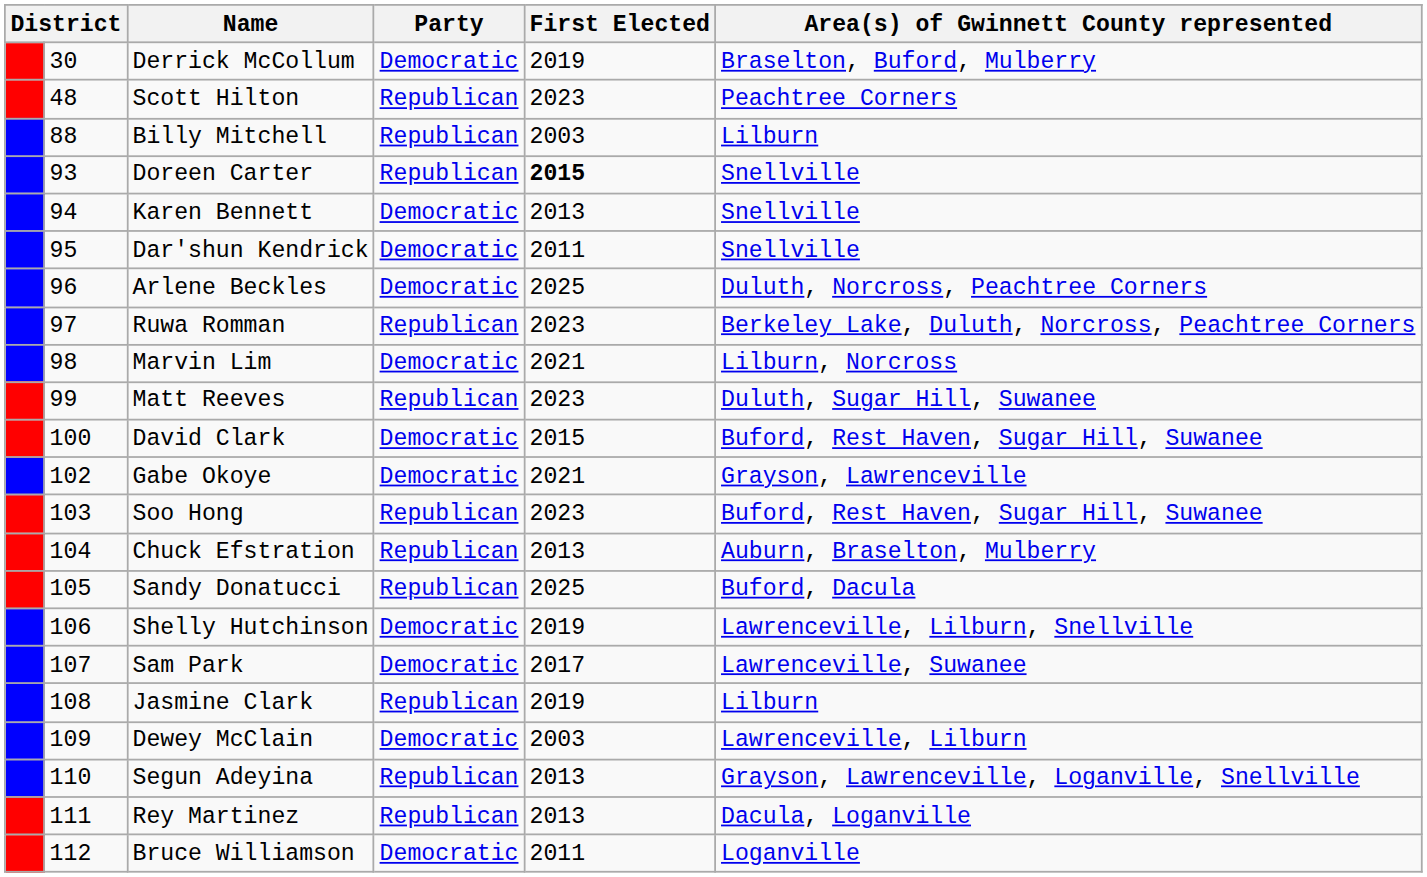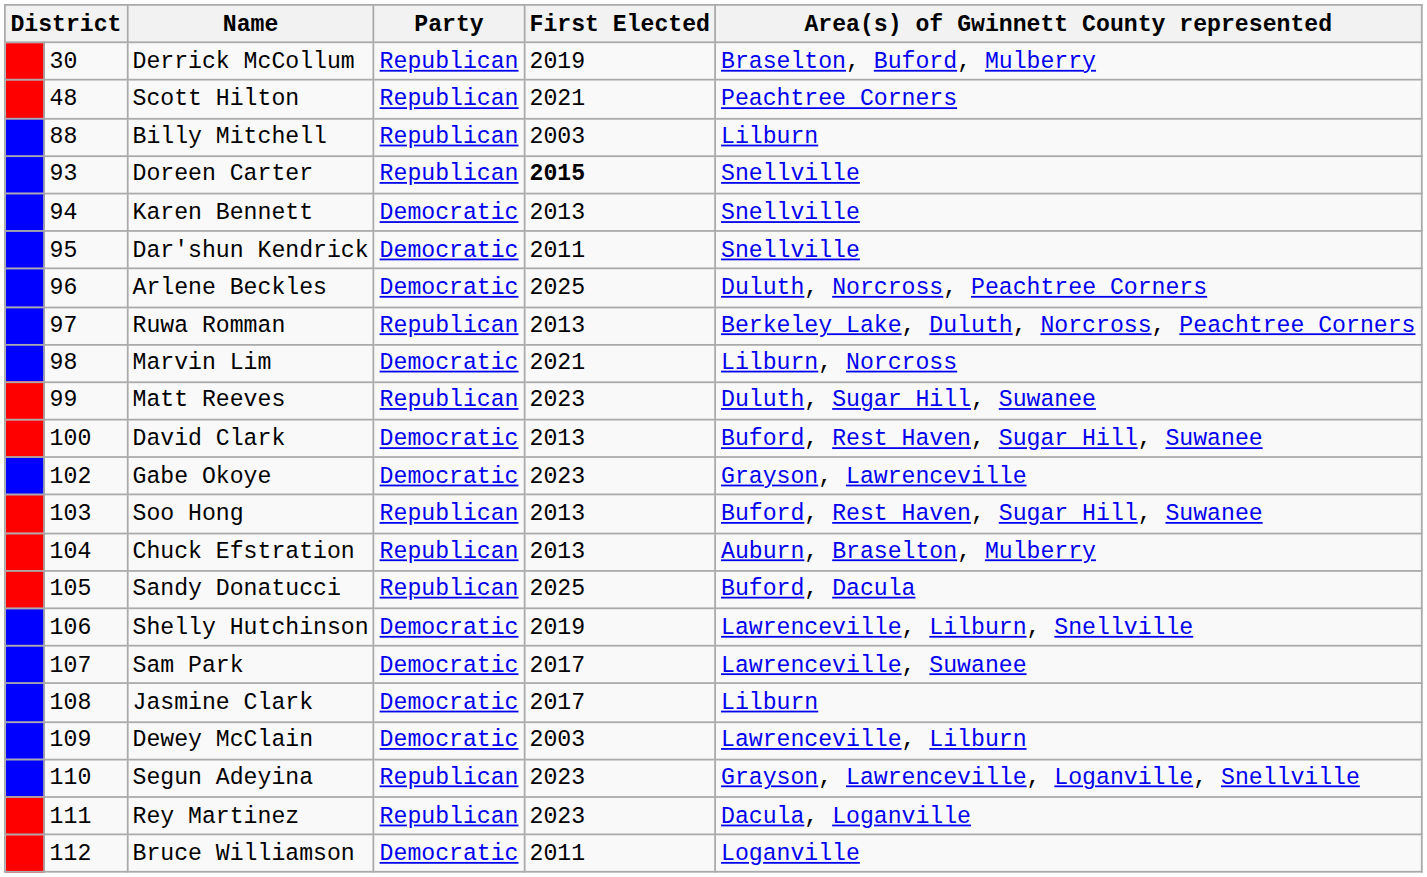 <table class=wikitable>
 <tr>
 <th colspan="2"  style="text-align:center; vertical-align:bottom;">District</th>
 <th style="text-align:center; vertical-align:bottom;">Name</th>
 <th style="text-align:center; vertical-align:bottom;">Party</th>
 <th style="text-align:center; vertical-align:bottom;">First Elected</th>
 <th style="text-align:center; vertical-align:bottom;">Area(s) of Gwinnett County represented</th>
 </tr>
 <tr>
 <td style="background:red;"> </td>
 <td>30</td>
 <td>Derrick McCollum</td>
-<td><a href='#'>Democratic</a></td>
+<td><a href='#'>Republican</a></td>
 <td>2019</td>
 <td><a href='#'>Braselton</a>, <a href='#'>Buford</a>, <a href='#'>Mulberry</a></td>
 </tr>
 <tr>
 <td style="background:red;"> </td>
 <td>48</td>
 <td>Scott Hilton</td>
 <td><a href='#'>Republican</a></td>
-<td>2023</td>
+<td>2021</td>
 <td><a href='#'>Peachtree Corners</a></td>
 </tr>
 <tr>
 <td style="background:blue;"> </td>
 <td>88</td>
 <td>Billy Mitchell</td>
 <td><a href='#'>Republican</a></td>
 <td>2003</td>
 <td><a href='#'>Lilburn</a></td>
 </tr>
 <tr>
 <td style="background:blue;"> </td>
 <td>93</td>
 <td>Doreen Carter</td>
 <td><a href='#'>Republican</a></td>
 <td><strong>2015</strong></td>
 <td><a href='#'>Snellville</a></td>
 </tr>
 <tr>
 <td style="background:blue;"> </td>
 <td>94</td>
 <td>Karen Bennett</td>
 <td><a href='#'>Democratic</a></td>
 <td>2013</td>
 <td><a href='#'>Snellville</a></td>
 </tr>
 <tr>
 <td style="background:blue;"> </td>
 <td>95</td>
 <td>Dar'shun Kendrick</td>
 <td><a href='#'>Democratic</a></td>
 <td>2011</td>
 <td><a href='#'>Snellville</a></td>
 </tr>
 <tr>
 <td style="background:blue;"> </td>
 <td>96</td>
 <td>Arlene Beckles</td>
 <td><a href='#'>Democratic</a></td>
 <td>2025</td>
 <td><a href='#'>Duluth</a>, <a href='#'>Norcross</a>, <a href='#'>Peachtree Corners</a></td>
 </tr>
 <tr>
 <td style="background:blue;"> </td>
 <td>97</td>
 <td>Ruwa Romman</td>
 <td><a href='#'>Republican</a></td>
-<td>2023</td>
+<td>2013</td>
 <td><a href='#'>Berkeley Lake</a>, <a href='#'>Duluth</a>, <a href='#'>Norcross</a>, <a href='#'>Peachtree Corners</a></td>
 </tr>
 <tr>
 <td style="background:blue;"> </td>
 <td>98</td>
 <td>Marvin Lim</td>
 <td><a href='#'>Democratic</a></td>
 <td>2021</td>
 <td><a href='#'>Lilburn</a>, <a href='#'>Norcross</a></td>
 </tr>
 <tr>
 <td style="background:red;"> </td>
 <td>99</td>
 <td>Matt Reeves</td>
 <td><a href='#'>Republican</a></td>
 <td>2023</td>
 <td><a href='#'>Duluth</a>, <a href='#'>Sugar Hill</a>, <a href='#'>Suwanee</a></td>
 </tr>
 <tr>
 <td style="background:red;"> </td>
 <td>100</td>
 <td>David Clark</td>
 <td><a href='#'>Democratic</a></td>
-<td>2015</td>
+<td>2013</td>
 <td><a href='#'>Buford</a>, <a href='#'>Rest Haven</a>, <a href='#'>Sugar Hill</a>, <a href='#'>Suwanee</a></td>
 </tr>
 <tr>
 <td style="background:blue;"> </td>
 <td>102</td>
 <td>Gabe Okoye</td>
 <td><a href='#'>Democratic</a></td>
-<td>2021</td>
+<td>2023</td>
 <td><a href='#'>Grayson</a>, <a href='#'>Lawrenceville</a></td>
 </tr>
 <tr>
 <td style="background:red;"> </td>
 <td>103</td>
 <td>Soo Hong</td>
 <td><a href='#'>Republican</a></td>
-<td>2023</td>
+<td>2013</td>
 <td><a href='#'>Buford</a>, <a href='#'>Rest Haven</a>, <a href='#'>Sugar Hill</a>, <a href='#'>Suwanee</a></td>
 </tr>
 <tr>
 <td style="background:red;"> </td>
 <td>104</td>
 <td>Chuck Efstration</td>
 <td><a href='#'>Republican</a></td>
 <td>2013</td>
 <td><a href='#'>Auburn</a>, <a href='#'>Braselton</a>, <a href='#'>Mulberry</a></td>
 </tr>
 <tr>
 <td style="background:red;"> </td>
 <td>105</td>
 <td>Sandy Donatucci</td>
 <td><a href='#'>Republican</a></td>
 <td>2025</td>
 <td><a href='#'>Buford</a>, <a href='#'>Dacula</a></td>
 </tr>
 <tr>
 <td style="background:blue;"> </td>
 <td>106</td>
 <td>Shelly Hutchinson</td>
 <td><a href='#'>Democratic</a></td>
 <td>2019</td>
 <td><a href='#'>Lawrenceville</a>, <a href='#'>Lilburn</a>, <a href='#'>Snellville</a></td>
 </tr>
 <tr>
 <td style="background:blue;"> </td>
 <td>107</td>
 <td>Sam Park</td>
 <td><a href='#'>Democratic</a></td>
 <td>2017</td>
 <td><a href='#'>Lawrenceville</a>, <a href='#'>Suwanee</a></td>
 </tr>
 <tr>
 <td style="background:blue;"> </td>
 <td>108</td>
 <td>Jasmine Clark</td>
-<td><a href='#'>Republican</a></td>
-<td>2019</td>
+<td><a href='#'>Democratic</a></td>
+<td>2017</td>
 <td><a href='#'>Lilburn</a></td>
 </tr>
 <tr>
 <td style="background:blue;"> </td>
 <td>109</td>
 <td>Dewey McClain</td>
 <td><a href='#'>Democratic</a></td>
 <td>2003</td>
 <td><a href='#'>Lawrenceville</a>, <a href='#'>Lilburn</a></td>
 </tr>
 <tr>
 <td style="background:blue;"> </td>
 <td>110</td>
 <td>Segun Adeyina</td>
 <td><a href='#'>Republican</a></td>
-<td>2013</td>
+<td>2023</td>
 <td><a href='#'>Grayson</a>, <a href='#'>Lawrenceville</a>, <a href='#'>Loganville</a>, <a href='#'>Snellville</a></td>
 </tr>
 <tr>
 <td style="background:red;"> </td>
 <td>111</td>
 <td>Rey Martinez</td>
 <td><a href='#'>Republican</a></td>
-<td>2013</td>
+<td>2023</td>
 <td><a href='#'>Dacula</a>, <a href='#'>Loganville</a></td>
 </tr>
 <tr>
 <td style="background:red;"> </td>
 <td>112</td>
 <td>Bruce Williamson</td>
 <td><a href='#'>Democratic</a></td>
 <td>2011</td>
 <td><a href='#'>Loganville</a></td>
 </tr>
 </table>
